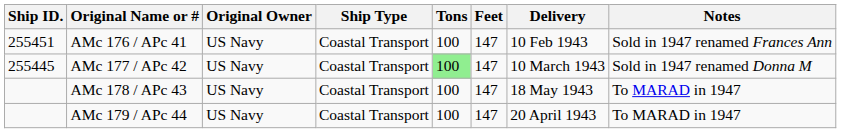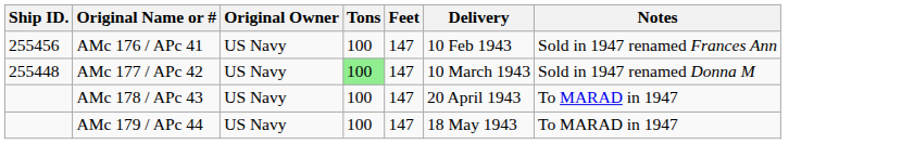 <table class="wikitable">
 <tr>
 <th>Ship ID.</th>
 <th>Original Name or #</th>
 <th>Original Owner</th>
-<th>Ship Type</th>
 <th>Tons</th>
 <th>Feet</th>
 <th>Delivery</th>
 <th>Notes</th>
 </tr>
 <tr>
-<td>255451</td>
+<td>255456</td>
 <td>AMc 176 / APc 41</td>
 <td>US Navy</td>
-<td>Coastal Transport</td>
 <td>100</td>
 <td>147</td>
 <td>10 Feb 1943</td>
 <td>Sold in 1947 renamed <em>Frances Ann</em></td>
 </tr>
 <tr>
-<td>255445</td>
+<td>255448</td>
 <td>AMc 177 / APc 42</td>
 <td>US Navy</td>
-<td>Coastal Transport</td>
 <td style="background: lightgreen;">100</td>
 <td>147</td>
 <td>10 March 1943</td>
 <td>Sold in 1947 renamed <em>Donna M</em></td>
 </tr>
 <tr>
 <td></td>
 <td>AMc 178 / APc 43</td>
 <td>US Navy</td>
-<td>Coastal Transport</td>
 <td>100</td>
 <td>147</td>
-<td>18 May 1943</td>
+<td>20 April 1943</td>
 <td>To <a href='#'>MARAD</a> in 1947</td>
 </tr>
 <tr>
 <td></td>
 <td>AMc 179 / APc 44</td>
 <td>US Navy</td>
-<td>Coastal Transport</td>
 <td>100</td>
 <td>147</td>
-<td>20 April 1943</td>
+<td>18 May 1943</td>
 <td>To MARAD in 1947</td>
 </tr>
 </table>
